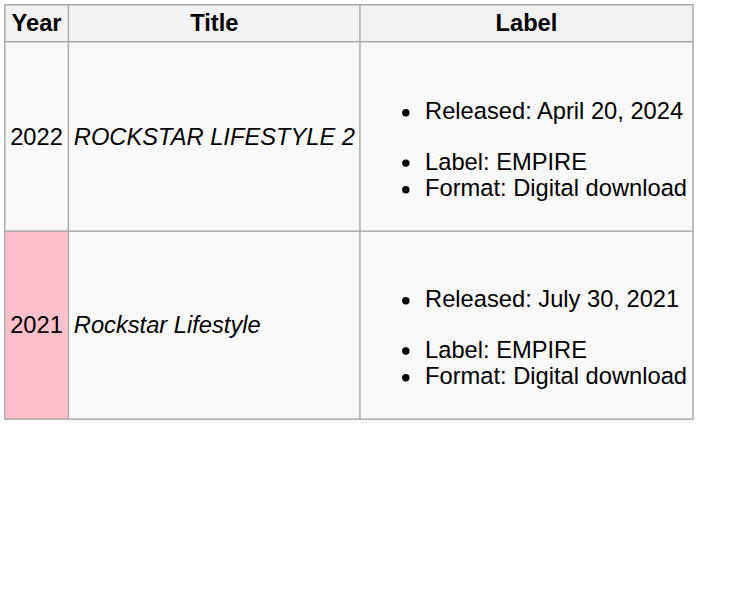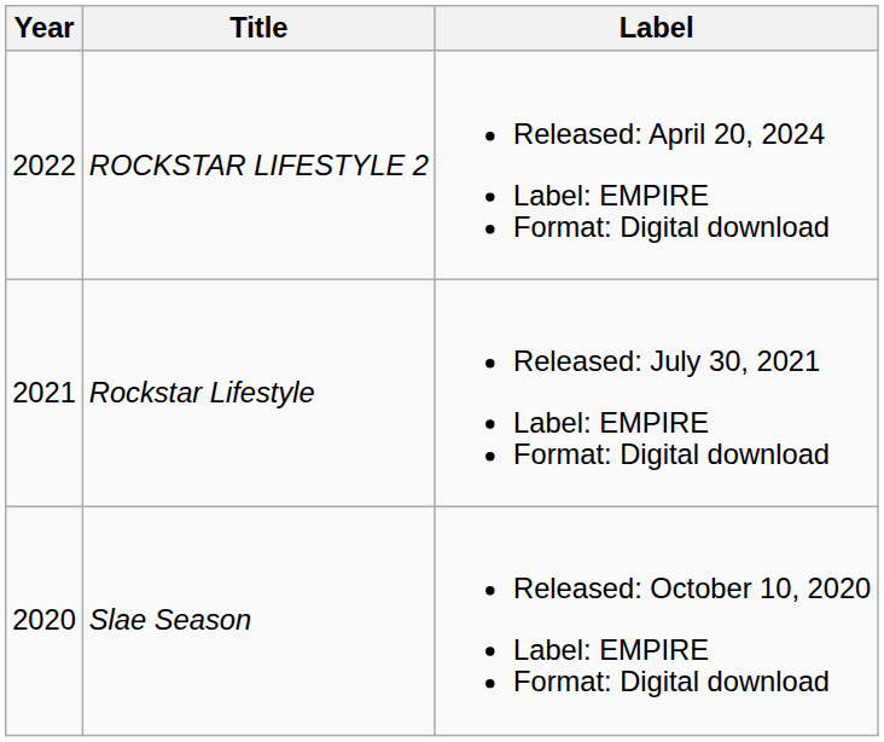 <table class="wikitable">
 <tr>
 <th>Year</th>
 <th>Title</th>
 <th>Label</th>
 </tr>
 <tr>
 <td>2022</td>
 <td><em>ROCKSTAR LIFESTYLE 2</em></td>
 <td><br><ul><li>Released: April 20, 2024</li></ul><ul><li>Label: EMPIRE</li><li>Format: Digital download</li></ul></td>
 </tr>
 <tr>
-<td style="background: pink;">2021</td>
+<td>2021</td>
 <td><em>Rockstar Lifestyle</em></td>
 <td><br><ul><li>Released: July 30, 2021</li></ul><ul><li>Label: EMPIRE</li><li>Format: Digital download</li></ul></td>
 </tr>
+<tr>
+<td>2020</td>
+<td><em>Slae Season</em></td>
+<td><br><ul><li>Released: October 10, 2020</li></ul><ul><li>Label: EMPIRE</li><li>Format: Digital download</li></ul></td>
+</tr>
 </table>
